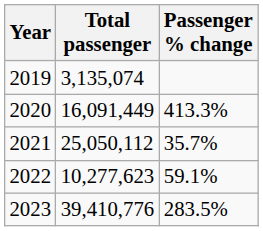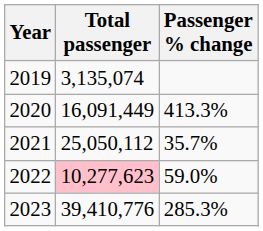 <table class="wikitable sortable">
 <tr>
 <th>Year</th>
 <th>Total<br> passenger</th>
 <th>Passenger<br>% change</th>
 </tr>
 <tr>
 <td>2019</td>
 <td>3,135,074</td>
 <td></td>
 </tr>
 <tr>
 <td>2020</td>
 <td>16,091,449</td>
 <td>413.3%</td>
 </tr>
 <tr>
 <td>2021</td>
 <td>25,050,112</td>
 <td>35.7%</td>
 </tr>
 <tr>
 <td>2022</td>
-<td>10,277,623</td>
-<td>59.1%</td>
+<td style="background: pink;">10,277,623</td>
+<td>59.0%</td>
 </tr>
 <tr>
 <td>2023</td>
 <td>39,410,776</td>
-<td>283.5%</td>
+<td>285.3%</td>
 </tr>
 </table>
